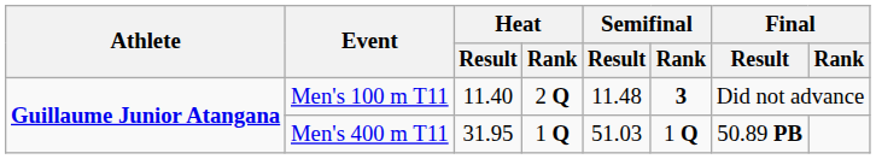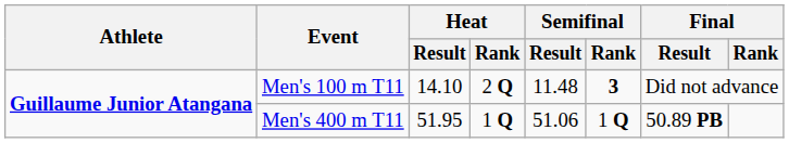 <table class="wikitable" style="font-size:90%">
 <tr>
 <th rowspan="2">Athlete</th>
 <th rowspan="2">Event</th>
 <th colspan="2">Heat</th>
 <th colspan="2">Semifinal</th>
 <th colspan="2">Final</th>
 </tr>
 <tr style="font-size:95%">
 <th>Result</th>
 <th>Rank</th>
 <th>Result</th>
 <th>Rank</th>
 <th>Result</th>
 <th>Rank</th>
 </tr>
 <tr align=center>
 <td align=left rowspan=2><strong><a href='#'>Guillaume Junior Atangana</a></strong></td>
 <td align=left><a href='#'>Men's 100 m T11</a></td>
-<td>11.40</td>
+<td>14.10</td>
 <td>2 <strong>Q</strong></td>
 <td>11.48</td>
 <td><strong>3</strong></td>
 <td colspan=2>Did not advance</td>
 </tr>
 <tr align=center>
 <td align=left><a href='#'>Men's 400 m T11</a></td>
-<td>31.95</td>
+<td>51.95</td>
 <td>1 <strong>Q</strong></td>
-<td>51.03</td>
+<td>51.06</td>
 <td>1 <strong>Q</strong></td>
 <td>50.89 <strong>PB</strong></td>
 <td></td>
 </tr>
 </table>
